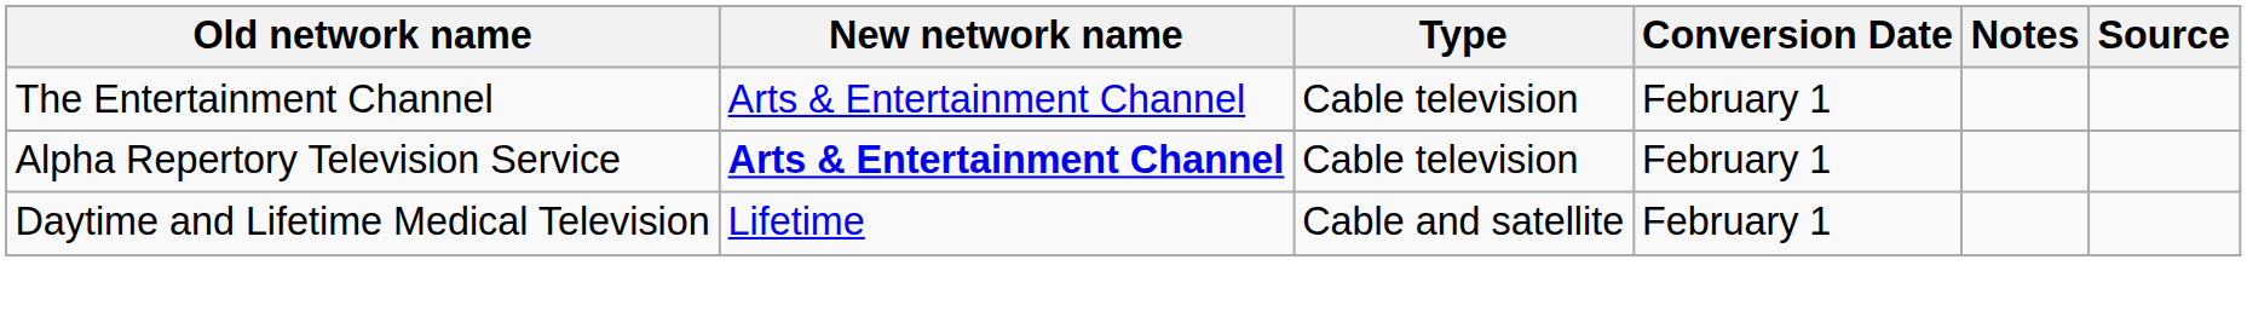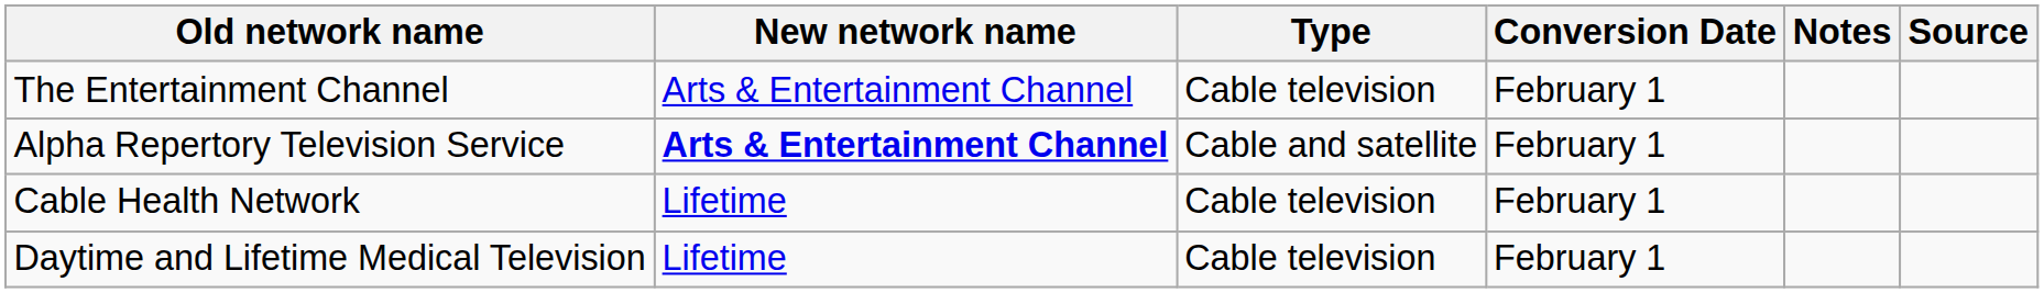 <table class="wikitable">
 <tr>
 <th>Old network name</th>
 <th>New network name</th>
 <th>Type</th>
 <th>Conversion Date</th>
 <th>Notes</th>
 <th>Source</th>
 </tr>
 <tr>
 <td>The Entertainment Channel</td>
 <td><a href='#'>Arts & Entertainment Channel</a></td>
 <td>Cable television</td>
 <td>February 1</td>
 <td></td>
 <td></td>
 </tr>
 <tr>
 <td>Alpha Repertory Television Service</td>
 <td><strong><a href='#'>Arts & Entertainment Channel</a></strong></td>
+<td>Cable and satellite</td>
+<td>February 1</td>
+<td></td>
+<td></td>
+</tr>
+<tr>
+<td>Cable Health Network</td>
+<td><a href='#'>Lifetime</a></td>
 <td>Cable television</td>
 <td>February 1</td>
 <td></td>
 <td></td>
 </tr>
 <tr>
 <td>Daytime and Lifetime Medical Television</td>
 <td><a href='#'>Lifetime</a></td>
-<td>Cable and satellite</td>
+<td>Cable television</td>
 <td>February 1</td>
 <td></td>
 <td></td>
 </tr>
 </table>
